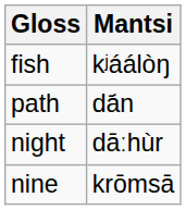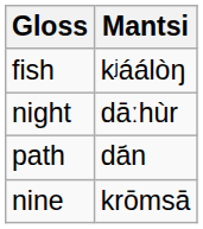 <table class="wikitable sortable">
 <tr>
 <th>Gloss</th>
 <th>Mantsi</th>
 </tr>
 <tr>
 <td>fish</td>
 <td>kʲáálòŋ</td>
 </tr>
 <tr>
+<td>night</td>
+<td>dāːhùr</td>
+</tr>
+<tr>
 <td>path</td>
 <td>da᷄n</td>
-</tr>
-<tr>
-<td>night</td>
-<td>dāːhùr</td>
 </tr>
 <tr>
 <td>nine</td>
 <td>krōmsā</td>
 </tr>
 </table>
